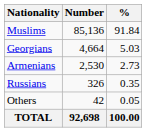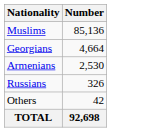 <table class="wikitable sortable">
 <tr>
 <th>Nationality</th>
 <th>Number</th>
-<th>%</th>
 </tr>
 <tr>
 <td><a href='#'>Muslims</a></td>
 <td align="right">85,136</td>
-<td align="right">91.84</td>
 </tr>
 <tr>
 <td><a href='#'>Georgians</a></td>
 <td align="right">4,664</td>
-<td align="right">5.03</td>
 </tr>
 <tr>
 <td><a href='#'>Armenians</a></td>
 <td align="right">2,530</td>
-<td align="right">2.73</td>
 </tr>
 <tr>
 <td><a href='#'>Russians</a></td>
 <td align="right">326</td>
-<td align="right">0.35</td>
 </tr>
 <tr>
 <td>Others</td>
 <td align="right">42</td>
-<td align="right">0.05</td>
 </tr>
 <tr>
 <th>TOTAL</th>
 <th><strong>92,698</strong></th>
-<th>100.00</th>
 </tr>
 </table>
